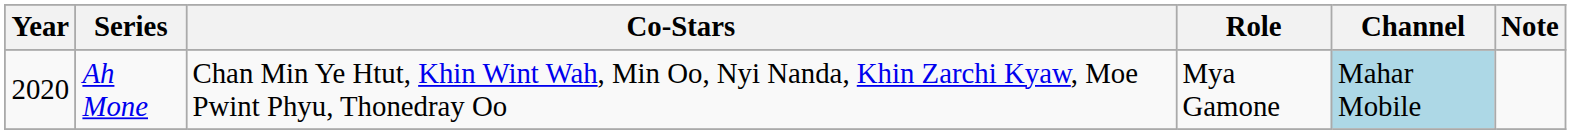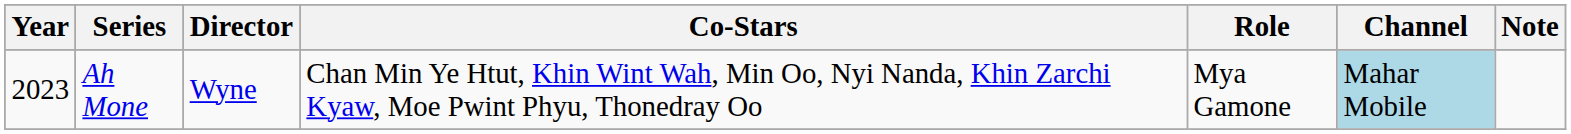 <table class="wikitable sortable">
 <tr>
 <th>Year</th>
 <th>Series</th>
+<th>Director</th>
 <th>Co-Stars</th>
 <th>Role</th>
 <th>Channel</th>
 <th>Note</th>
 </tr>
 <tr>
-<td>2020</td>
+<td>2023</td>
 <td><em><a href='#'>Ah Mone</a></em></td>
+<td><a href='#'>Wyne</a></td>
 <td>Chan Min Ye Htut, <a href='#'>Khin Wint Wah</a>, Min Oo, Nyi Nanda, <a href='#'>Khin Zarchi Kyaw</a>, Moe Pwint Phyu, Thonedray Oo</td>
 <td>Mya Gamone</td>
 <td style="background: lightblue;">Mahar Mobile</td>
 <td></td>
 </tr>
 </table>
